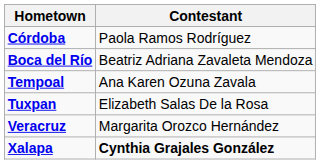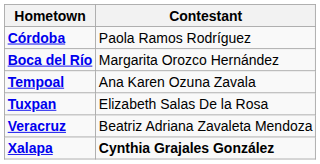 <table class="wikitable sortable" style="font-size: 95%;">
 <tr>
 <th>Hometown</th>
 <th>Contestant</th>
 </tr>
 <tr>
 <td><strong><a href='#'>Córdoba</a></strong></td>
 <td>Paola Ramos Rodríguez</td>
 </tr>
 <tr>
 <td><strong><a href='#'>Boca del Río</a></strong></td>
-<td>Beatriz Adriana Zavaleta Mendoza</td>
+<td>Margarita Orozco Hernández</td>
 </tr>
 <tr>
 <td><strong><a href='#'>Tempoal</a></strong></td>
 <td>Ana Karen Ozuna Zavala</td>
 </tr>
 <tr>
 <td><strong><a href='#'>Tuxpan</a></strong></td>
 <td>Elizabeth Salas De la Rosa</td>
 </tr>
 <tr>
 <td><strong><a href='#'>Veracruz</a></strong></td>
-<td>Margarita Orozco Hernández</td>
+<td>Beatriz Adriana Zavaleta Mendoza</td>
 </tr>
 <tr>
 <td><strong><a href='#'>Xalapa</a></strong></td>
 <td><strong>Cynthia Grajales González</strong></td>
 </tr>
 </table>
